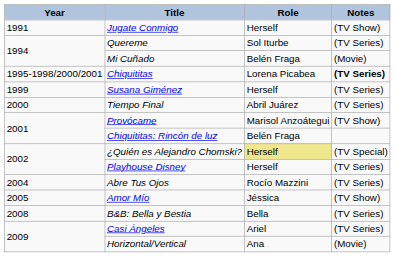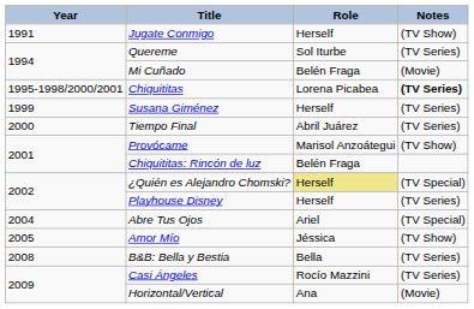 <table class="wikitable" style="font-size:90%;">
 <tr>
 <th style="background:#B0C4DE;">Year</th>
 <th style="background:#B0C4DE;">Title</th>
 <th style="background:#B0C4DE;">Role</th>
 <th style="background:#B0C4DE;">Notes</th>
 </tr>
 <tr>
 <td>1991</td>
 <td><em><a href='#'>Jugate Conmigo</a></em></td>
 <td>Herself</td>
 <td>(TV Show)</td>
 </tr>
 <tr>
 <td rowspan="2">1994</td>
 <td><em>Quereme</em></td>
 <td>Sol Iturbe</td>
 <td>(TV Series)</td>
 </tr>
 <tr>
 <td><em>Mi Cuñado</em></td>
 <td>Belén Fraga</td>
 <td>(Movie)</td>
 </tr>
 <tr>
 <td>1995-1998/2000/2001</td>
 <td><em><a href='#'>Chiquititas</a></em></td>
 <td>Lorena Picabea</td>
 <td><strong>(TV Series)</strong></td>
 </tr>
 <tr>
 <td>1999</td>
 <td><em><a href='#'>Susana Giménez</a></em></td>
 <td>Herself</td>
 <td>(TV Series)</td>
 </tr>
 <tr>
 <td>2000</td>
 <td><em>Tiempo Final</em></td>
 <td>Abril Juárez</td>
 <td>(TV Series)</td>
 </tr>
 <tr>
 <td rowspan="2">2001</td>
 <td><em><a href='#'>Provócame</a></em></td>
 <td>Marisol Anzoátegui</td>
 <td>(TV Show)</td>
 </tr>
 <tr>
 <td><em><a href='#'>Chiquititas: Rincón de luz</a></em></td>
 <td>Belén Fraga</td>
 <td></td>
 </tr>
 <tr>
 <td rowspan="2">2002</td>
 <td><em>¿Quién es Alejandro Chomski?</em></td>
 <td style="background: khaki;">Herself</td>
 <td>(TV Special)</td>
 </tr>
 <tr>
 <td><em><a href='#'>Playhouse Disney</a></em></td>
 <td>Herself</td>
 <td>(TV Series)</td>
 </tr>
 <tr>
 <td>2004</td>
 <td><em>Abre Tus Ojos</em></td>
-<td>Rocío Mazzini</td>
-<td>(TV Series)</td>
+<td>Ariel</td>
+<td>(TV Special)</td>
 </tr>
 <tr>
 <td>2005</td>
 <td><em><a href='#'>Amor Mío</a></em></td>
 <td>Jéssica</td>
 <td>(TV Show)</td>
 </tr>
 <tr>
 <td>2008</td>
 <td><em>B&B: Bella y Bestia</em></td>
 <td>Bella</td>
 <td>(TV Series)</td>
 </tr>
 <tr>
 <td rowspan="2">2009</td>
 <td><em><a href='#'>Casi Ángeles</a></em></td>
-<td>Ariel</td>
+<td>Rocío Mazzini</td>
 <td>(TV Series)</td>
 </tr>
 <tr>
 <td><em>Horizontal/Vertical</em></td>
 <td>Ana</td>
 <td>(Movie)</td>
 </tr>
 </table>
